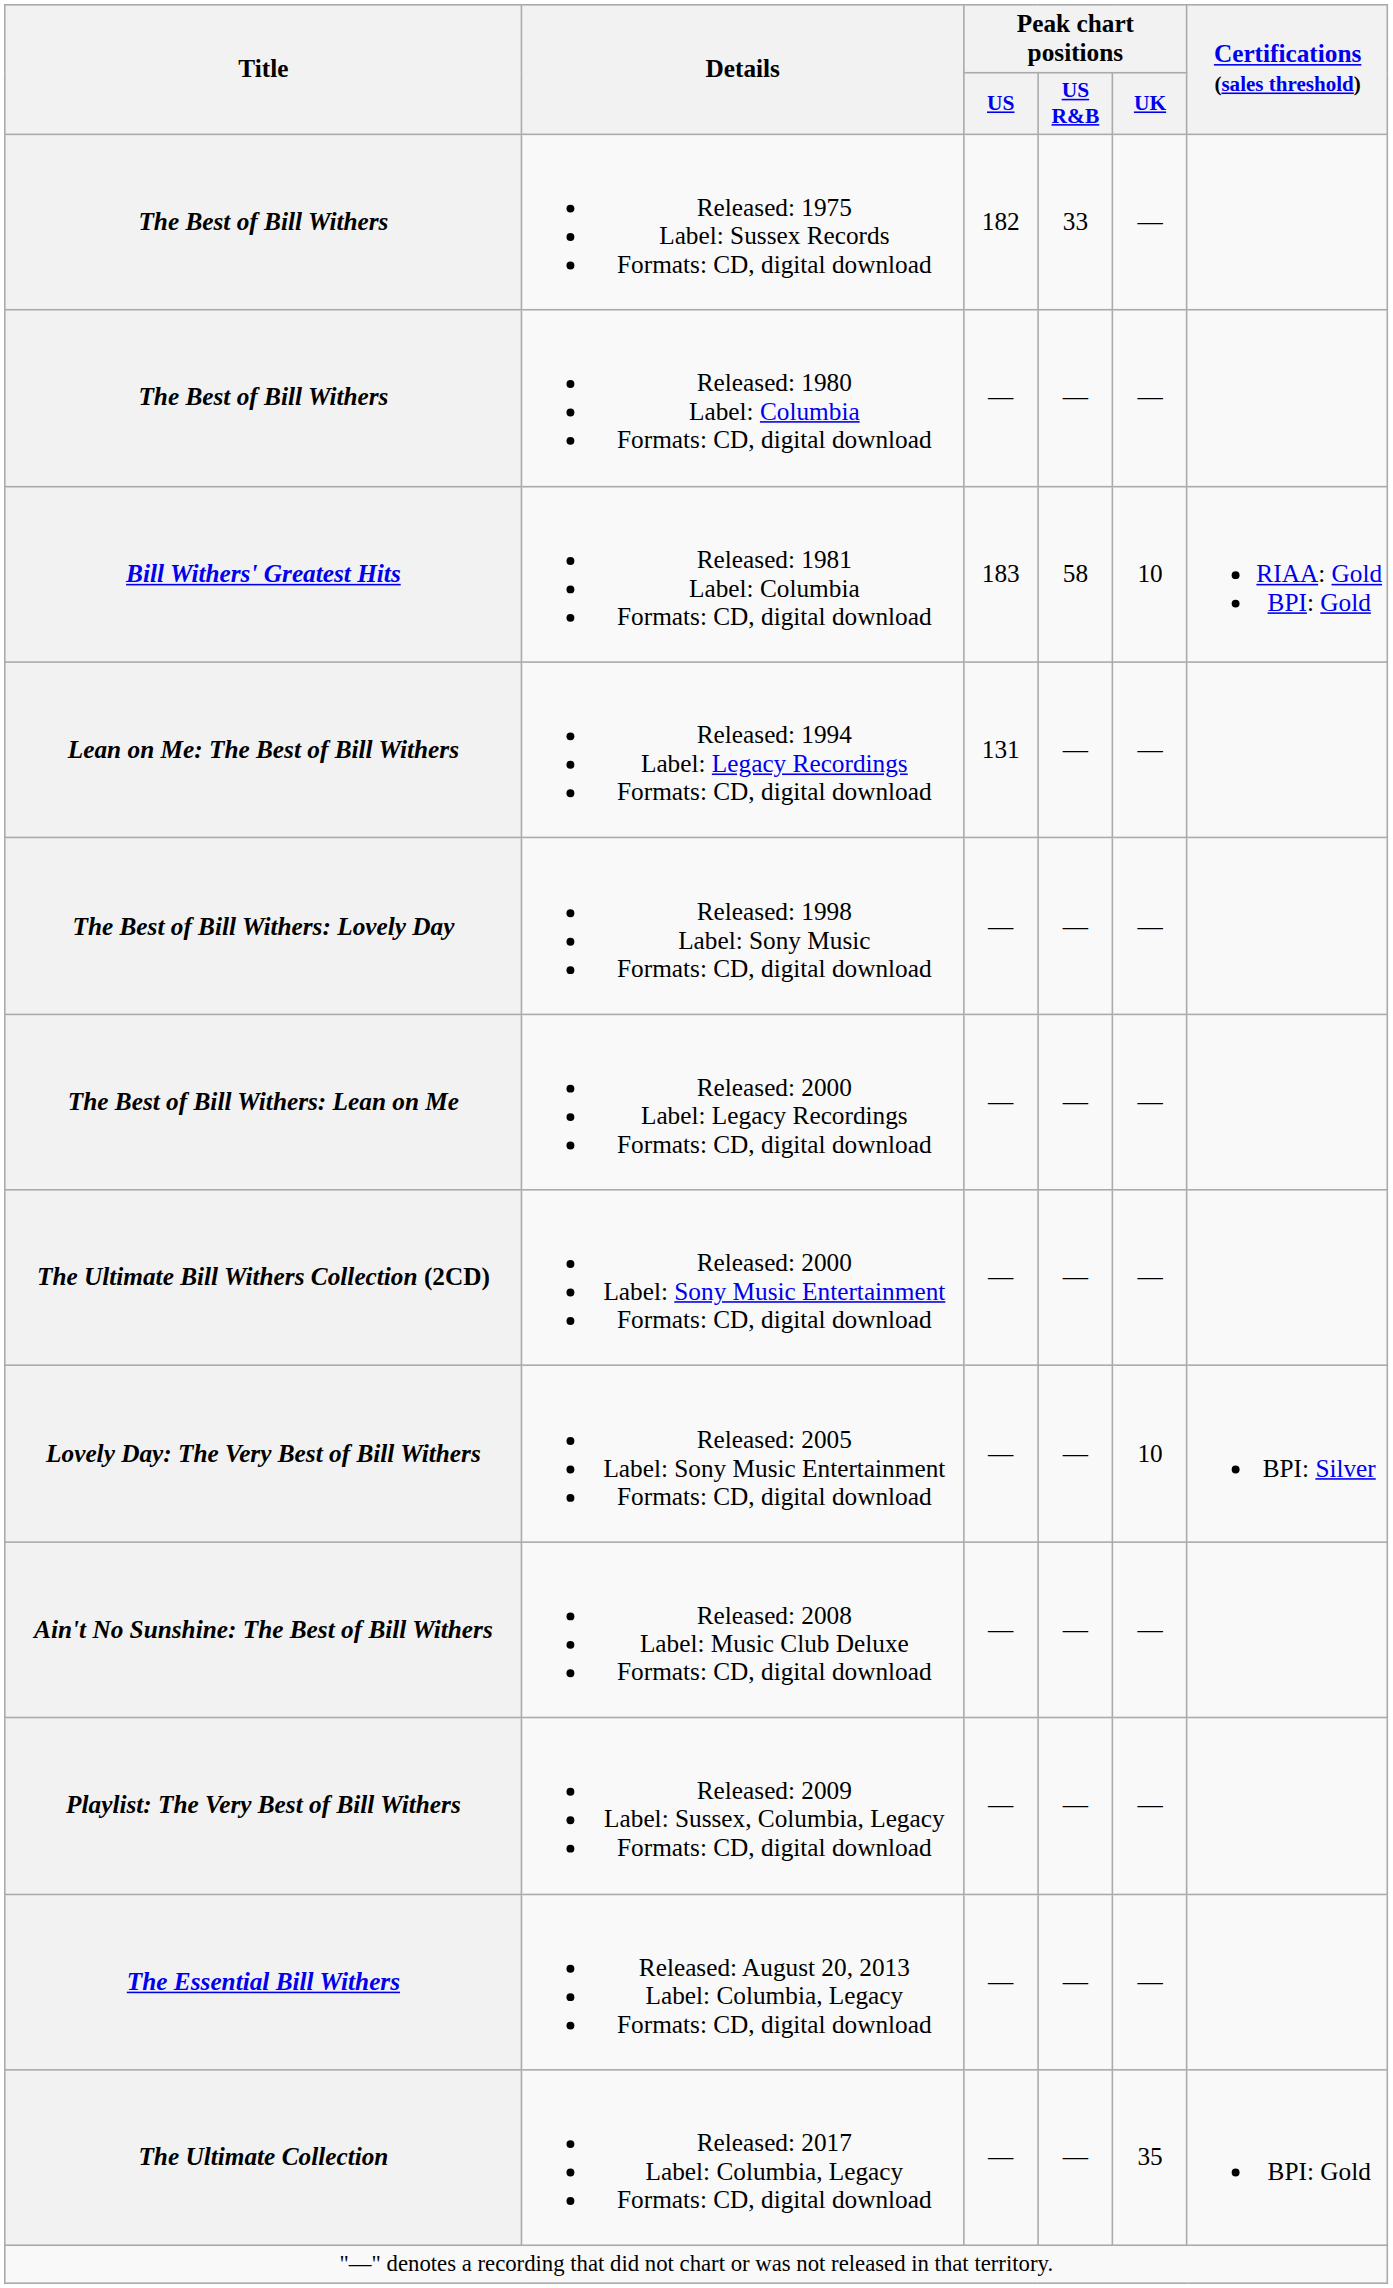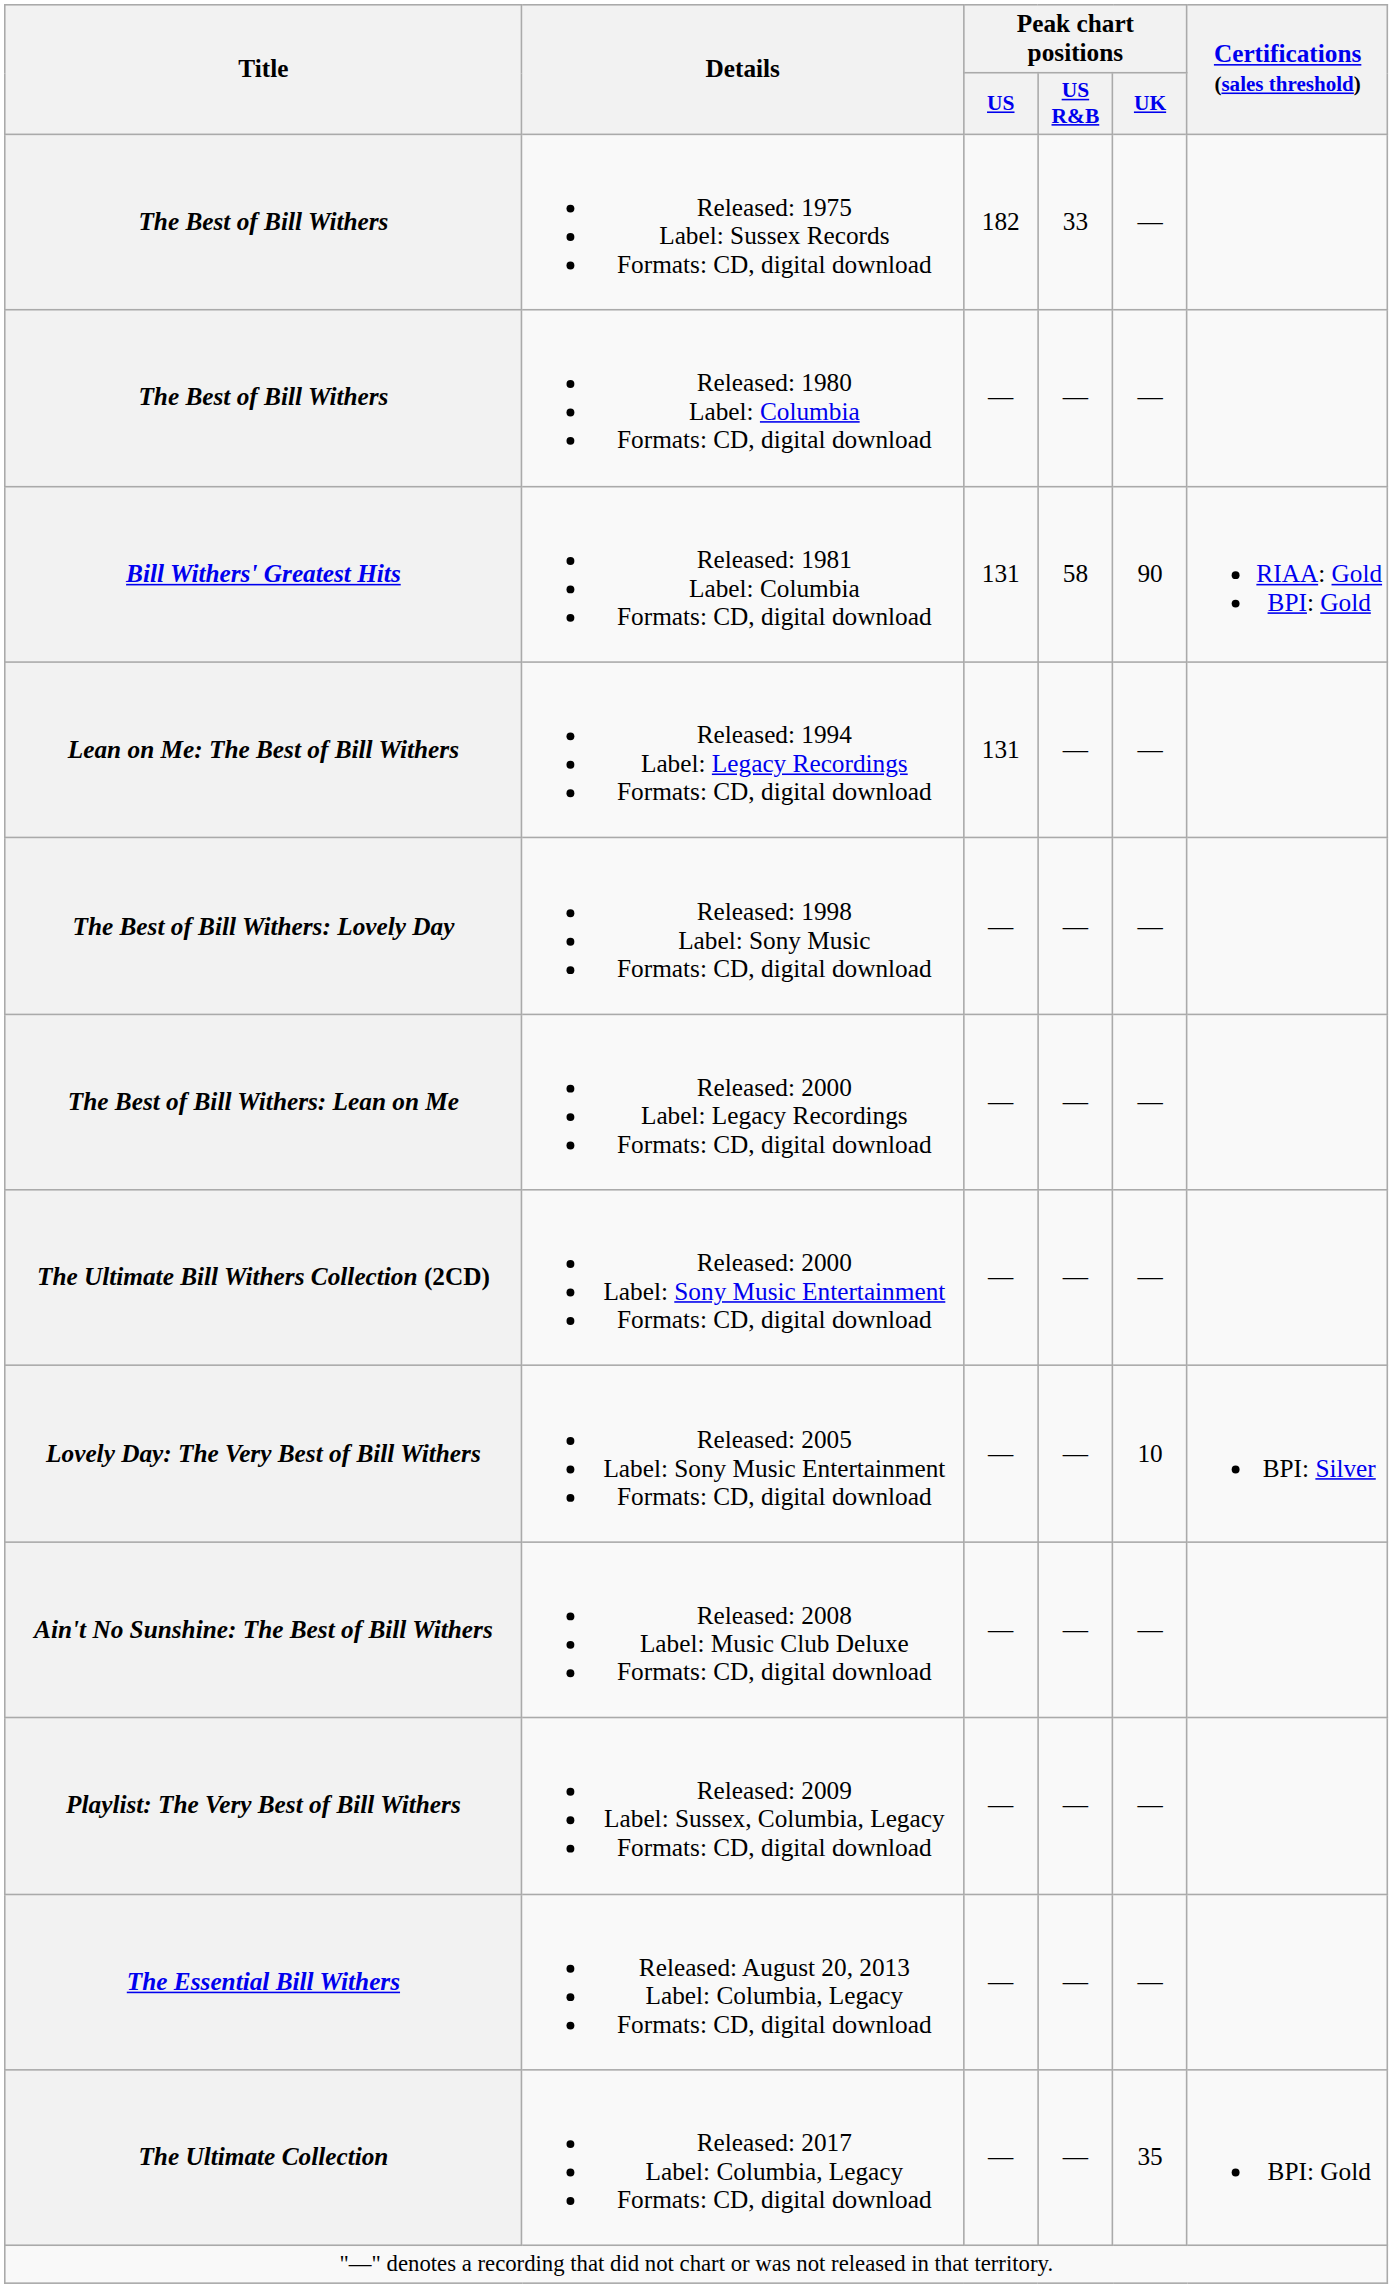 <table class="wikitable plainrowheaders" style="text-align:center;">
 <tr>
 <th scope="col" rowspan="2" style="width:20em;">Title</th>
 <th scope="col" rowspan="2" style="width:17em;">Details</th>
 <th scope="col" colspan="3">Peak chart positions</th>
 <th scope="col" rowspan="2"><a href='#'>Certifications</a><br><small>(<a href='#'>sales threshold</a>)</small></th>
 </tr>
 <tr>
 <th scope="col" style="width:3em;font-size:85%;"><a href='#'>US</a><br></th>
 <th scope="col" style="width:3em;font-size:85%;"><a href='#'>US<br>R&B</a><br></th>
 <th scope="col" style="width:3em;font-size:85%;"><a href='#'>UK</a><br></th>
 </tr>
 <tr>
 <th scope="row"><em>The Best of Bill Withers</em></th>
 <td><br><ul><li>Released: 1975</li><li>Label: Sussex Records</li><li>Formats: CD, digital download</li></ul></td>
 <td>182</td>
 <td>33</td>
 <td>—</td>
 <td></td>
 </tr>
 <tr>
 <th scope="row"><em>The Best of Bill Withers</em></th>
 <td><br><ul><li>Released: 1980</li><li>Label: <a href='#'>Columbia</a></li><li>Formats: CD, digital download</li></ul></td>
 <td>—</td>
 <td>—</td>
 <td>—</td>
 <td></td>
 </tr>
 <tr>
 <th scope="row"><em><a href='#'>Bill Withers' Greatest Hits</a></em></th>
 <td><br><ul><li>Released: 1981</li><li>Label: Columbia</li><li>Formats: CD, digital download</li></ul></td>
-<td>183</td>
+<td>131</td>
 <td>58</td>
-<td>10</td>
+<td>90</td>
 <td><br><ul><li><a href='#'>RIAA</a>: <a href='#'>Gold</a></li><li><a href='#'>BPI</a>: <a href='#'>Gold</a></li></ul></td>
 </tr>
 <tr>
 <th scope="row"><em>Lean on Me: The Best of Bill Withers</em></th>
 <td><br><ul><li>Released: 1994</li><li>Label: <a href='#'>Legacy Recordings</a></li><li>Formats: CD, digital download</li></ul></td>
 <td>131</td>
 <td>—</td>
 <td>—</td>
 <td></td>
 </tr>
 <tr>
 <th scope="row"><em>The Best of Bill Withers: Lovely Day</em></th>
 <td><br><ul><li>Released: 1998</li><li>Label: Sony Music</li><li>Formats: CD, digital download</li></ul></td>
 <td>—</td>
 <td>—</td>
 <td>—</td>
 <td></td>
 </tr>
 <tr>
 <th scope="row"><em>The Best of Bill Withers: Lean on Me</em></th>
 <td><br><ul><li>Released: 2000</li><li>Label: Legacy Recordings</li><li>Formats: CD, digital download</li></ul></td>
 <td>—</td>
 <td>—</td>
 <td>—</td>
 <td></td>
 </tr>
 <tr>
 <th scope="row"><em>The Ultimate Bill Withers Collection</em> (2CD)</th>
 <td><br><ul><li>Released: 2000</li><li>Label: <a href='#'>Sony Music Entertainment</a></li><li>Formats: CD, digital download</li></ul></td>
 <td>—</td>
 <td>—</td>
 <td>—</td>
 <td></td>
 </tr>
 <tr>
 <th scope="row"><em>Lovely Day: The Very Best of Bill Withers</em></th>
 <td><br><ul><li>Released: 2005</li><li>Label: Sony Music Entertainment</li><li>Formats: CD, digital download</li></ul></td>
 <td>—</td>
 <td>—</td>
 <td>10</td>
 <td><br><ul><li>BPI: <a href='#'>Silver</a></li></ul></td>
 </tr>
 <tr>
 <th scope="row"><em>Ain't No Sunshine: The Best of Bill Withers</em></th>
 <td><br><ul><li>Released: 2008</li><li>Label: Music Club Deluxe</li><li>Formats: CD, digital download</li></ul></td>
 <td>—</td>
 <td>—</td>
 <td>—</td>
 <td></td>
 </tr>
 <tr>
 <th scope="row"><em>Playlist: The Very Best of Bill Withers</em></th>
 <td><br><ul><li>Released: 2009</li><li>Label: Sussex, Columbia, Legacy</li><li>Formats: CD, digital download</li></ul></td>
 <td>—</td>
 <td>—</td>
 <td>—</td>
 <td></td>
 </tr>
 <tr>
 <th scope="row"><em><a href='#'>The Essential Bill Withers</a></em></th>
 <td><br><ul><li>Released: August 20, 2013</li><li>Label: Columbia, Legacy</li><li>Formats: CD, digital download</li></ul></td>
 <td>—</td>
 <td>—</td>
 <td>—</td>
 <td></td>
 </tr>
 <tr>
 <th scope="row"><em>The Ultimate Collection</em></th>
 <td><br><ul><li>Released: 2017</li><li>Label: Columbia, Legacy</li><li>Formats: CD, digital download</li></ul></td>
 <td>—</td>
 <td>—</td>
 <td>35</td>
 <td><br><ul><li>BPI: Gold</li></ul></td>
 </tr>
 <tr>
 <td colspan="20" style="font-size:90%">"—" denotes a recording that did not chart or was not released in that territory.</td>
 </tr>
 </table>
